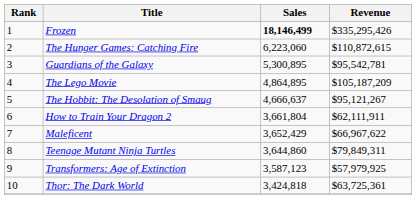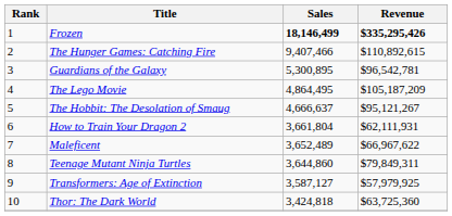 <table class="wikitable sortable" width="600">
 <tr>
 <th>Rank</th>
 <th>Title</th>
 <th>Sales</th>
 <th>Revenue</th>
 </tr>
 <tr>
 <td>1</td>
 <td><em><a href='#'>Frozen</a></em></td>
 <td><strong>18,146,499</strong></td>
-<td>$335,295,426</td>
+<td><strong>$335,295,426</strong></td>
 </tr>
 <tr>
 <td>2</td>
 <td><em><a href='#'>The Hunger Games: Catching Fire</a></em></td>
-<td>6,223,060</td>
-<td>$110,872,615</td>
+<td>9,407,466</td>
+<td>$110,892,615</td>
 </tr>
 <tr>
 <td>3</td>
 <td><em><a href='#'>Guardians of the Galaxy</a></em></td>
 <td>5,300,895</td>
-<td>$95,542,781</td>
+<td>$96,542,781</td>
 </tr>
 <tr>
 <td>4</td>
 <td><em><a href='#'>The Lego Movie</a></em></td>
-<td>4,864,895</td>
+<td>4,864,495</td>
 <td>$105,187,209</td>
 </tr>
 <tr>
 <td>5</td>
 <td><em><a href='#'>The Hobbit: The Desolation of Smaug</a></em></td>
 <td>4,666,637</td>
 <td>$95,121,267</td>
 </tr>
 <tr>
 <td>6</td>
 <td><em><a href='#'>How to Train Your Dragon 2</a></em></td>
 <td>3,661,804</td>
-<td>$62,111,911</td>
+<td>$62,111,931</td>
 </tr>
 <tr>
 <td>7</td>
 <td><em><a href='#'>Maleficent</a></em></td>
-<td>3,652,429</td>
+<td>3,652,489</td>
 <td>$66,967,622</td>
 </tr>
 <tr>
 <td>8</td>
 <td><em><a href='#'>Teenage Mutant Ninja Turtles</a></em></td>
 <td>3,644,860</td>
 <td>$79,849,311</td>
 </tr>
 <tr>
 <td>9</td>
 <td><em><a href='#'>Transformers: Age of Extinction</a></em></td>
-<td>3,587,123</td>
+<td>3,587,127</td>
 <td>$57,979,925</td>
 </tr>
 <tr>
 <td>10</td>
 <td><em><a href='#'>Thor: The Dark World</a></em></td>
 <td>3,424,818</td>
-<td>$63,725,361</td>
+<td>$63,725,360</td>
 </tr>
 <tr>
 </tr>
 </table>
